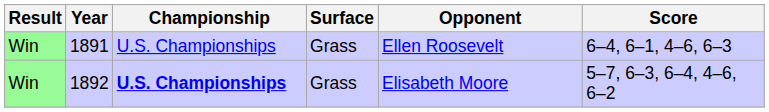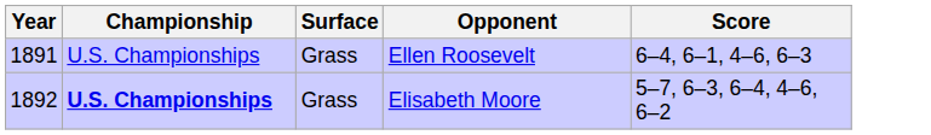 <table class='sortable wikitable'>
 <tr>
-<th style="width:40px">Result</th>
 <th style="width:30px">Year</th>
 <th style="width:170px">Championship</th>
 <th style="width:50px">Surface</th>
 <th style="width:180px">Opponent</th>
 <th style="width:160px" class="unsortable">Score</th>
 </tr>
 <tr style="background:#ccf;">
-<td style="background:#98fb98;">Win</td>
 <td>1891</td>
 <td><a href='#'>U.S. Championships</a></td>
 <td>Grass</td>
 <td> <a href='#'>Ellen Roosevelt</a></td>
 <td>6–4, 6–1, 4–6, 6–3</td>
 </tr>
 <tr style="background:#ccf;">
-<td style="background:#98fb98;">Win</td>
 <td>1892</td>
 <td><strong><a href='#'>U.S. Championships</a></strong></td>
 <td>Grass</td>
 <td> <a href='#'>Elisabeth Moore</a></td>
 <td>5–7, 6–3, 6–4, 4–6, 6–2</td>
 </tr>
 </table>
